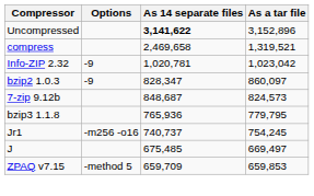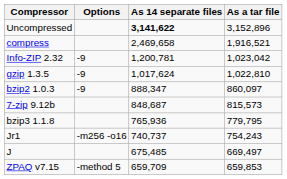 <table class="wikitable">
 <tr>
 <th>Compressor</th>
 <th>Options</th>
 <th>As 14 separate files</th>
 <th>As a tar file</th>
 </tr>
 <tr>
 <td>Uncompressed</td>
 <td></td>
 <td><strong>3,141,622</strong></td>
 <td>3,152,896</td>
 </tr>
 <tr>
 <td><a href='#'>compress</a></td>
 <td></td>
 <td>2,469,658</td>
-<td>1,319,521</td>
+<td>1,916,521</td>
 </tr>
 <tr>
 <td><a href='#'>Info-ZIP</a> 2.32</td>
 <td>-9</td>
-<td>1,020,781</td>
+<td>1,200,781</td>
 <td>1,023,042</td>
+</tr>
+<tr>
+<td><a href='#'>gzip</a> 1.3.5</td>
+<td>-9</td>
+<td>1,017,624</td>
+<td>1,022,810</td>
 </tr>
 <tr>
 <td><a href='#'>bzip2</a> 1.0.3</td>
 <td>-9</td>
-<td>828,347</td>
+<td>888,347</td>
 <td>860,097</td>
 </tr>
 <tr>
 <td><a href='#'>7-zip</a> 9.12b</td>
 <td></td>
 <td>848,687</td>
-<td>824,573</td>
+<td>815,573</td>
 </tr>
 <tr>
 <td>bzip3 1.1.8</td>
 <td></td>
 <td>765,936</td>
 <td>779,795</td>
 </tr>
 <tr>
 <td> Jr1</td>
 <td>-m256 -o16</td>
 <td>740,737</td>
-<td>754,245</td>
+<td>754,243</td>
 </tr>
 <tr>
 <td> J</td>
 <td></td>
 <td>675,485</td>
 <td>669,497</td>
 </tr>
 <tr>
 <td><a href='#'>ZPAQ</a> v7.15</td>
 <td>-method 5</td>
 <td>659,709</td>
 <td>659,853</td>
 </tr>
 </table>
